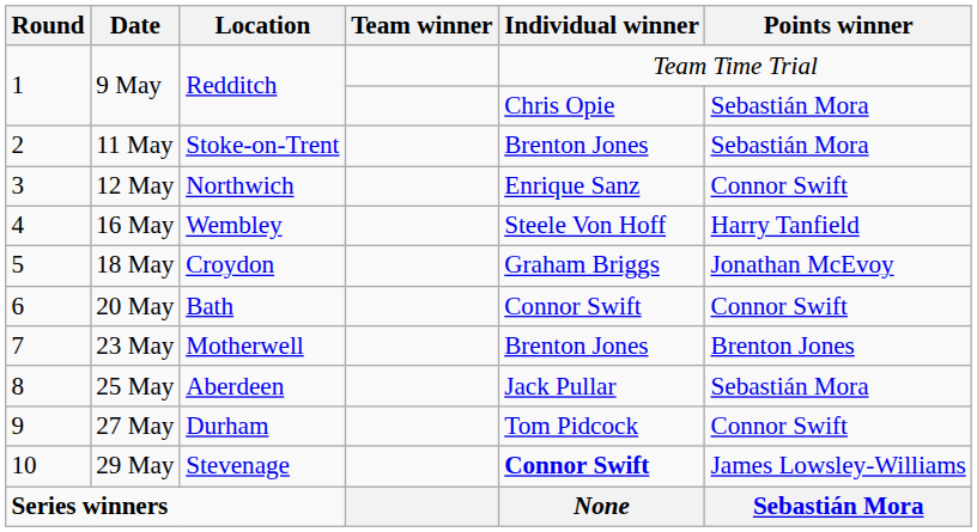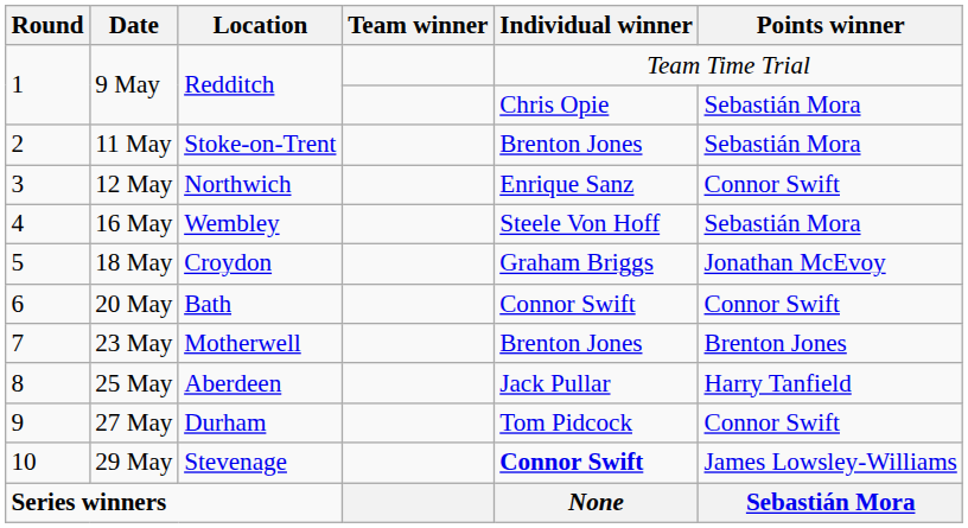 <table class=wikitable>
 <tr>
 <th>Round</th>
 <th>Date</th>
 <th>Location</th>
 <th>Team winner</th>
 <th>Individual winner</th>
 <th>Points winner</th>
 </tr>
 <tr>
 <td rowspan=2>1</td>
 <td rowspan=2>9 May</td>
 <td rowspan=2><a href='#'>Redditch</a></td>
 <td></td>
 <td colspan=2 align=center><em>Team Time Trial</em></td>
 </tr>
 <tr>
 <td></td>
 <td><a href='#'>Chris Opie</a></td>
 <td><a href='#'>Sebastián Mora</a></td>
 </tr>
 <tr>
 <td>2</td>
 <td>11 May</td>
 <td><a href='#'>Stoke-on-Trent</a></td>
 <td></td>
 <td><a href='#'>Brenton Jones</a></td>
 <td><a href='#'>Sebastián Mora</a></td>
 </tr>
 <tr>
 <td>3</td>
 <td>12 May</td>
 <td><a href='#'>Northwich</a></td>
 <td></td>
 <td><a href='#'>Enrique Sanz</a></td>
 <td><a href='#'>Connor Swift</a></td>
 </tr>
 <tr>
 <td>4</td>
 <td>16 May</td>
 <td><a href='#'>Wembley</a></td>
 <td></td>
 <td><a href='#'>Steele Von Hoff</a></td>
-<td><a href='#'>Harry Tanfield</a></td>
+<td><a href='#'>Sebastián Mora</a></td>
 </tr>
 <tr>
 <td>5</td>
 <td>18 May</td>
 <td><a href='#'>Croydon</a></td>
 <td></td>
 <td><a href='#'>Graham Briggs</a></td>
 <td><a href='#'>Jonathan McEvoy</a></td>
 </tr>
 <tr>
 <td>6</td>
 <td>20 May</td>
 <td><a href='#'>Bath</a></td>
 <td></td>
 <td><a href='#'>Connor Swift</a></td>
 <td><a href='#'>Connor Swift</a></td>
 </tr>
 <tr>
 <td>7</td>
 <td>23 May</td>
 <td><a href='#'>Motherwell</a></td>
 <td></td>
 <td><a href='#'>Brenton Jones</a></td>
 <td><a href='#'>Brenton Jones</a></td>
 </tr>
 <tr>
 <td>8</td>
 <td>25 May</td>
 <td><a href='#'>Aberdeen</a></td>
 <td></td>
 <td><a href='#'>Jack Pullar</a></td>
-<td><a href='#'>Sebastián Mora</a></td>
+<td><a href='#'>Harry Tanfield</a></td>
 </tr>
 <tr>
 <td>9</td>
 <td>27 May</td>
 <td><a href='#'>Durham</a></td>
 <td></td>
 <td><a href='#'>Tom Pidcock</a></td>
 <td><a href='#'>Connor Swift</a></td>
 </tr>
 <tr>
 <td>10</td>
 <td>29 May</td>
 <td><a href='#'>Stevenage</a></td>
 <td></td>
 <td><strong><a href='#'>Connor Swift</a></strong></td>
 <td><a href='#'>James Lowsley-Williams</a></td>
 </tr>
 <tr>
 <td colspan="3"><strong>Series winners</strong></td>
 <th></th>
 <th><em>None</em></th>
 <th><a href='#'>Sebastián Mora</a></th>
 </tr>
 </table>
